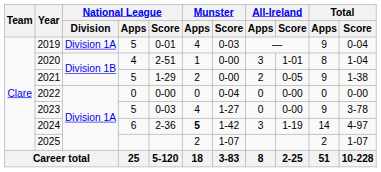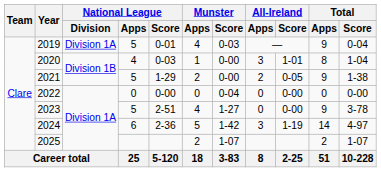 <table class="wikitable" style="text-align:center">
 <tr>
 <th rowspan="2">Team</th>
 <th rowspan="2">Year</th>
 <th colspan="3"><a href='#'>National League</a></th>
 <th colspan="2"><a href='#'>Munster</a></th>
 <th colspan="2"><a href='#'>All-Ireland</a></th>
 <th colspan="2">Total</th>
 </tr>
 <tr>
 <th>Division</th>
 <th>Apps</th>
 <th>Score</th>
 <th>Apps</th>
 <th>Score</th>
 <th>Apps</th>
 <th>Score</th>
 <th>Apps</th>
 <th>Score</th>
 </tr>
 <tr>
 <td rowspan="7"><a href='#'>Clare</a></td>
 <td>2019</td>
 <td rowspan="1"><a href='#'>Division 1A</a></td>
 <td>5</td>
 <td>0-01</td>
 <td>4</td>
 <td>0-03</td>
 <td colspan=2>—</td>
 <td>9</td>
 <td>0-04</td>
 </tr>
 <tr>
 <td>2020</td>
 <td rowspan="2"><a href='#'>Division 1B</a></td>
 <td>4</td>
-<td>2-51</td>
+<td>0-03</td>
 <td>1</td>
 <td>0-00</td>
 <td>3</td>
 <td>1-01</td>
 <td>8</td>
 <td>1-04</td>
 </tr>
 <tr>
 <td>2021</td>
 <td>5</td>
 <td>1-29</td>
 <td>2</td>
 <td>0-00</td>
 <td>2</td>
 <td>0-05</td>
 <td>9</td>
 <td>1-38</td>
 </tr>
 <tr>
 <td>2022</td>
 <td rowspan="4"><a href='#'>Division 1A</a></td>
 <td>0</td>
 <td>0-00</td>
 <td>0</td>
 <td>0-04</td>
 <td>0</td>
 <td>0-00</td>
 <td>0</td>
 <td>0-00</td>
 </tr>
 <tr>
 <td>2023</td>
 <td>5</td>
-<td>0-03</td>
+<td>2-51</td>
 <td>4</td>
 <td>1-27</td>
 <td>0</td>
 <td>0-00</td>
 <td>9</td>
 <td>3-78</td>
 </tr>
 <tr>
 <td>2024</td>
 <td>6</td>
 <td>2-36</td>
-<td><strong>5</strong></td>
+<td>5</td>
 <td>1-42</td>
 <td>3</td>
 <td>1-19</td>
 <td>14</td>
 <td>4-97</td>
 </tr>
 <tr>
 <td>2025</td>
 <td></td>
 <td></td>
 <td>2</td>
 <td>1-07</td>
 <td></td>
 <td></td>
 <td>2</td>
 <td>1-07</td>
 </tr>
 <tr>
 <th colspan="3">Career total</th>
 <th>25</th>
 <th>5-120</th>
 <th>18</th>
 <th>3-83</th>
 <th>8</th>
 <th>2-25</th>
 <th>51</th>
 <th>10-228</th>
 </tr>
 </table>
